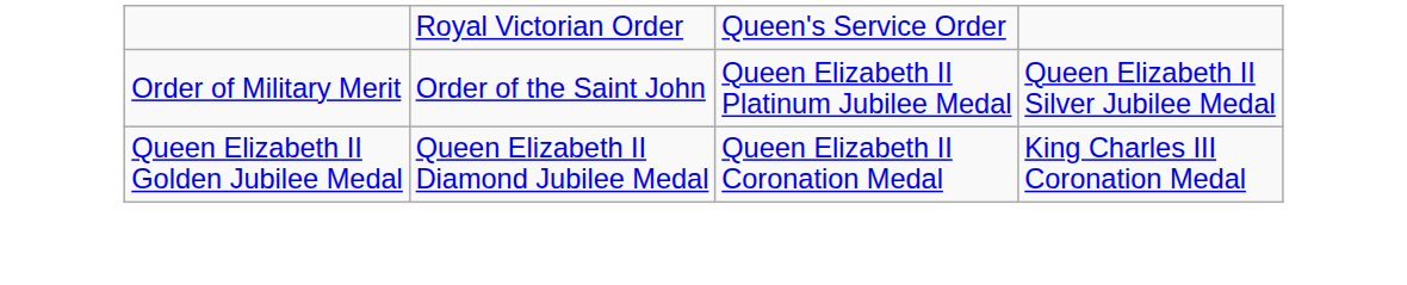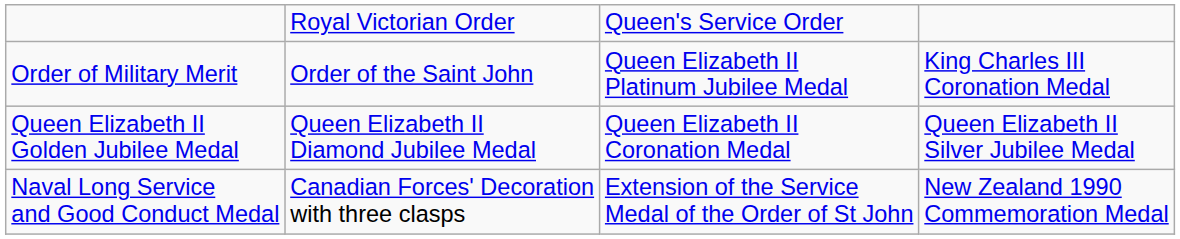 <table class="wikitable" style="margin:auto;">
 <tr>
 <td colspan="1"></td>
 <td><a href='#'>Royal Victorian Order</a></td>
 <td><a href='#'>Queen's Service Order</a></td>
 </tr>
 <tr>
 <td><a href='#'>Order of Military Merit</a></td>
 <td><a href='#'>Order of the Saint John</a></td>
 <td><a href='#'>Queen Elizabeth II<br>Platinum Jubilee Medal</a></td>
-<td><a href='#'>Queen Elizabeth II<br>Silver Jubilee Medal</a></td>
+<td><a href='#'>King Charles III<br>Coronation Medal</a></td>
 </tr>
 <tr>
 <td><a href='#'>Queen Elizabeth II<br>Golden Jubilee Medal</a></td>
 <td><a href='#'>Queen Elizabeth II<br>Diamond Jubilee Medal</a></td>
 <td><a href='#'>Queen Elizabeth II<br>Coronation Medal</a></td>
-<td><a href='#'>King Charles III<br>Coronation Medal</a></td>
+<td><a href='#'>Queen Elizabeth II<br>Silver Jubilee Medal</a></td>
+</tr>
+<tr>
+<td><a href='#'>Naval Long Service<br>and Good Conduct Medal</a></td>
+<td><a href='#'>Canadian Forces' Decoration</a><br>with three clasps</td>
+<td><a href='#'>Extension of the Service<br>Medal of the Order of St John</a></td>
+<td><a href='#'>New Zealand 1990<br>Commemoration Medal</a></td>
 </tr>
 </table>
